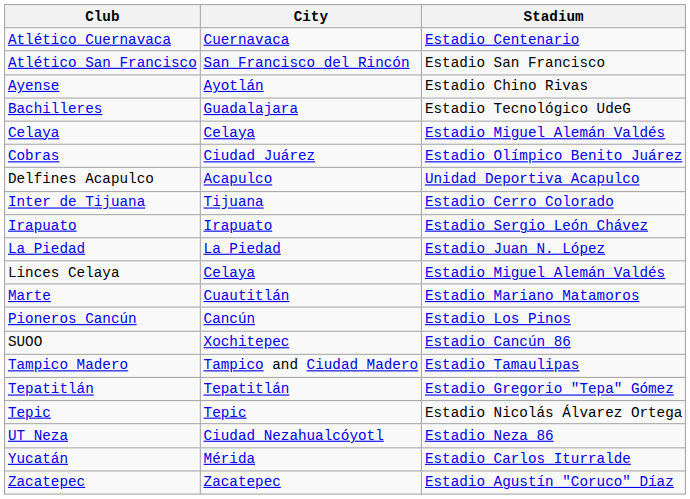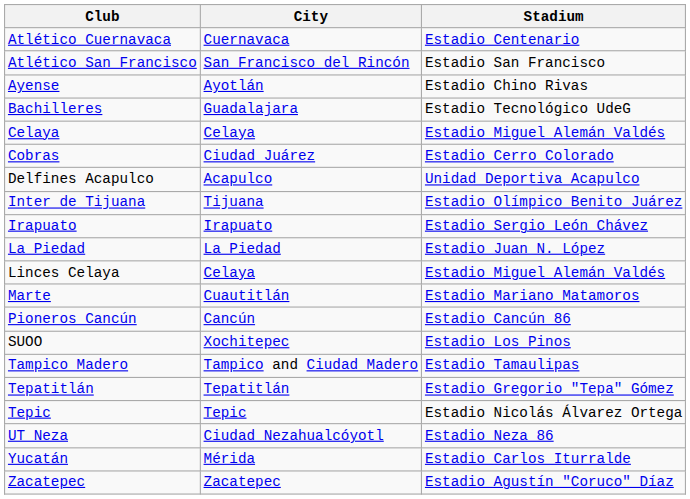 <table class="wikitable sortable">
 <tr>
 <th>Club</th>
 <th>City</th>
 <th>Stadium</th>
 </tr>
 <tr>
 <td><a href='#'>Atlético Cuernavaca</a></td>
 <td><a href='#'>Cuernavaca</a></td>
 <td><a href='#'>Estadio Centenario</a></td>
 </tr>
 <tr>
 <td><a href='#'>Atlético San Francisco</a></td>
 <td><a href='#'>San Francisco del Rincón</a></td>
 <td>Estadio San Francisco</td>
 </tr>
 <tr>
 <td><a href='#'>Ayense</a></td>
 <td><a href='#'>Ayotlán</a></td>
 <td>Estadio Chino Rivas</td>
 </tr>
 <tr>
 <td><a href='#'>Bachilleres</a></td>
 <td><a href='#'>Guadalajara</a></td>
 <td>Estadio Tecnológico UdeG</td>
 </tr>
 <tr>
 <td><a href='#'>Celaya</a></td>
 <td><a href='#'>Celaya</a></td>
 <td><a href='#'>Estadio Miguel Alemán Valdés</a></td>
 </tr>
 <tr>
 <td><a href='#'>Cobras</a></td>
 <td><a href='#'>Ciudad Juárez</a></td>
-<td><a href='#'>Estadio Olímpico Benito Juárez</a></td>
+<td><a href='#'>Estadio Cerro Colorado</a></td>
 </tr>
 <tr>
 <td>Delfines Acapulco</td>
 <td><a href='#'>Acapulco</a></td>
 <td><a href='#'>Unidad Deportiva Acapulco</a></td>
 </tr>
 <tr>
 <td><a href='#'>Inter de Tijuana</a></td>
 <td><a href='#'>Tijuana</a></td>
-<td><a href='#'>Estadio Cerro Colorado</a></td>
+<td><a href='#'>Estadio Olímpico Benito Juárez</a></td>
 </tr>
 <tr>
 <td><a href='#'>Irapuato</a></td>
 <td><a href='#'>Irapuato</a></td>
 <td><a href='#'>Estadio Sergio León Chávez</a></td>
 </tr>
 <tr>
 <td><a href='#'>La Piedad</a></td>
 <td><a href='#'>La Piedad</a></td>
 <td><a href='#'>Estadio Juan N. López</a></td>
 </tr>
 <tr>
 <td>Linces Celaya</td>
 <td><a href='#'>Celaya</a></td>
 <td><a href='#'>Estadio Miguel Alemán Valdés</a></td>
 </tr>
 <tr>
 <td><a href='#'>Marte</a></td>
 <td><a href='#'>Cuautitlán</a></td>
 <td><a href='#'>Estadio Mariano Matamoros</a></td>
 </tr>
 <tr>
 <td><a href='#'>Pioneros Cancún</a></td>
 <td><a href='#'>Cancún</a></td>
-<td><a href='#'>Estadio Los Pinos</a></td>
+<td><a href='#'>Estadio Cancún 86</a></td>
 </tr>
 <tr>
 <td>SUOO</td>
 <td><a href='#'>Xochitepec</a></td>
-<td><a href='#'>Estadio Cancún 86</a></td>
+<td><a href='#'>Estadio Los Pinos</a></td>
 </tr>
 <tr>
 <td><a href='#'>Tampico Madero</a></td>
 <td><a href='#'>Tampico</a> and <a href='#'>Ciudad Madero</a></td>
 <td><a href='#'>Estadio Tamaulipas</a></td>
 </tr>
 <tr>
 <td><a href='#'>Tepatitlán</a></td>
 <td><a href='#'>Tepatitlán</a></td>
 <td><a href='#'>Estadio Gregorio "Tepa" Gómez</a></td>
 </tr>
 <tr>
 <td><a href='#'>Tepic</a></td>
 <td><a href='#'>Tepic</a></td>
 <td>Estadio Nicolás Álvarez Ortega</td>
 </tr>
 <tr>
 <td><a href='#'>UT Neza</a></td>
 <td><a href='#'>Ciudad Nezahualcóyotl</a></td>
 <td><a href='#'>Estadio Neza 86</a></td>
 </tr>
 <tr>
 <td><a href='#'>Yucatán</a></td>
 <td><a href='#'>Mérida</a></td>
 <td><a href='#'>Estadio Carlos Iturralde</a></td>
 </tr>
 <tr>
 <td><a href='#'>Zacatepec</a></td>
 <td><a href='#'>Zacatepec</a></td>
 <td><a href='#'>Estadio Agustín "Coruco" Díaz</a></td>
 </tr>
 </table>
